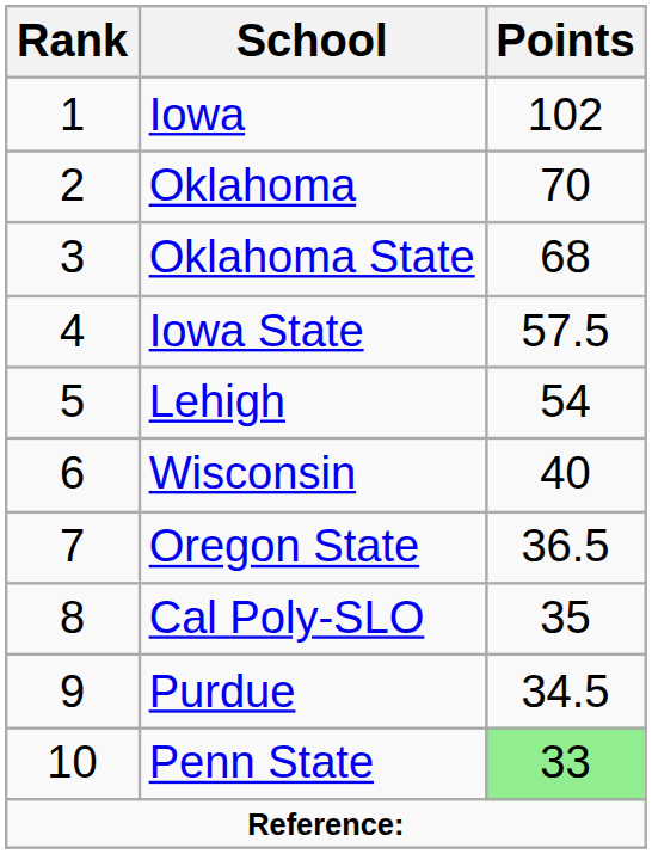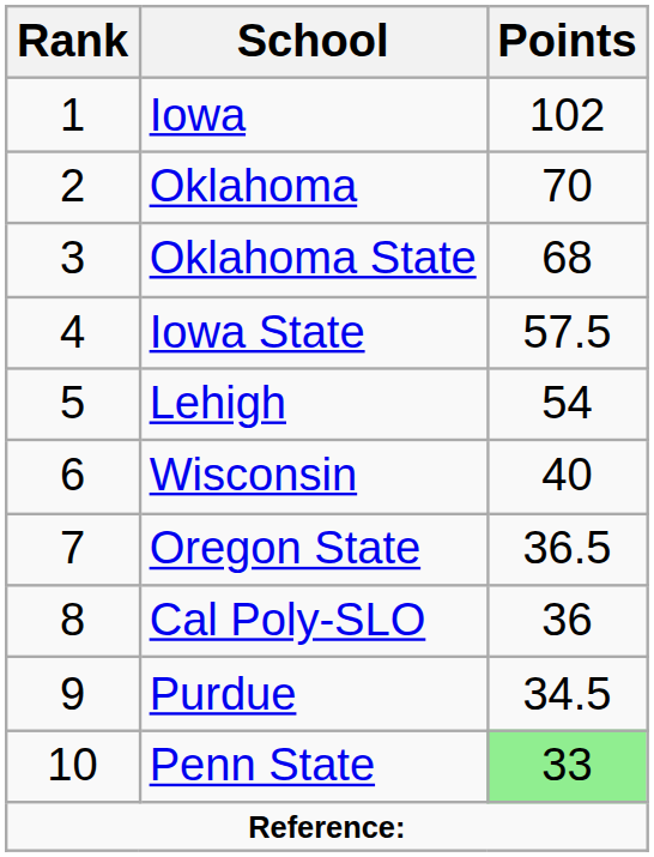 <table class="wikitable" style="text-align:center">
 <tr>
 <th>Rank</th>
 <th>School</th>
 <th>Points</th>
 </tr>
 <tr>
 <td>1</td>
 <td align=left><a href='#'>Iowa</a></td>
 <td>102</td>
 </tr>
 <tr>
 <td>2</td>
 <td align=left><a href='#'>Oklahoma</a></td>
 <td>70</td>
 </tr>
 <tr>
 <td>3</td>
 <td align=left><a href='#'>Oklahoma State</a></td>
 <td>68</td>
 </tr>
 <tr>
 <td>4</td>
 <td align=left><a href='#'>Iowa State</a></td>
 <td>57.5</td>
 </tr>
 <tr>
 <td>5</td>
 <td align=left><a href='#'>Lehigh</a></td>
 <td>54</td>
 </tr>
 <tr>
 <td>6</td>
 <td align=left><a href='#'>Wisconsin</a></td>
 <td>40</td>
 </tr>
 <tr>
 <td>7</td>
 <td align=left><a href='#'>Oregon State</a></td>
 <td>36.5</td>
 </tr>
 <tr>
 <td>8</td>
 <td align=left><a href='#'>Cal Poly-SLO</a></td>
-<td>35</td>
+<td>36</td>
 </tr>
 <tr>
 <td>9</td>
 <td align=left><a href='#'>Purdue</a></td>
 <td>34.5</td>
 </tr>
 <tr>
 <td>10</td>
 <td align=left><a href='#'>Penn State</a></td>
 <td style="background: lightgreen;">33</td>
 </tr>
 <tr>
 <td colspan="7"  style="font-size:8pt; text-align:center;"><strong>Reference:</strong></td>
 </tr>
 </table>
